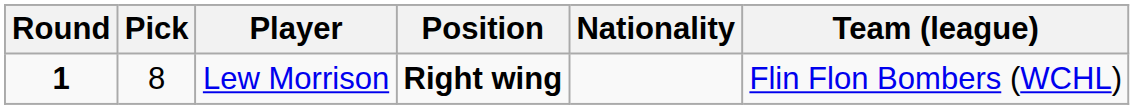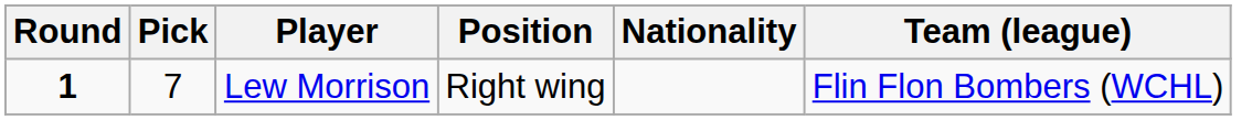 <table class="wikitable">
 <tr>
 <th>Round</th>
 <th>Pick</th>
 <th>Player</th>
 <th>Position</th>
 <th>Nationality</th>
 <th>Team (league)</th>
 </tr>
 <tr>
 <td style="text-align:center"><strong>1</strong></td>
-<td style="text-align:center">8</td>
+<td style="text-align:center">7</td>
 <td><a href='#'>Lew Morrison</a></td>
-<td><strong>Right wing</strong></td>
+<td>Right wing</td>
 <td></td>
 <td><a href='#'>Flin Flon Bombers</a> (<a href='#'>WCHL</a>)</td>
 </tr>
 </table>
